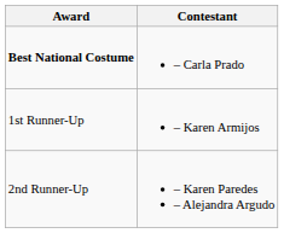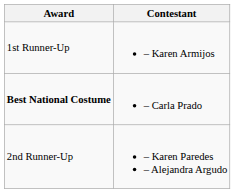 <table class="wikitable sortable" style="font-size: 95%;">
 <tr>
 <th>Award</th>
 <th>Contestant</th>
 </tr>
 <tr>
+<td>1st Runner-Up</td>
+<td><br><ul><li> – Karen Armijos </li></ul></td>
+</tr>
+<tr>
 <td><strong>Best National Costume</strong></td>
 <td><br><ul><li> – Carla Prado </li></ul></td>
-</tr>
-<tr>
-<td>1st Runner-Up</td>
-<td><br><ul><li> – Karen Armijos </li></ul></td>
 </tr>
 <tr>
 <td>2nd Runner-Up</td>
 <td><br><ul><li> – Karen Paredes </li><li> – Alejandra Argudo </li></ul></td>
 </tr>
 </table>
